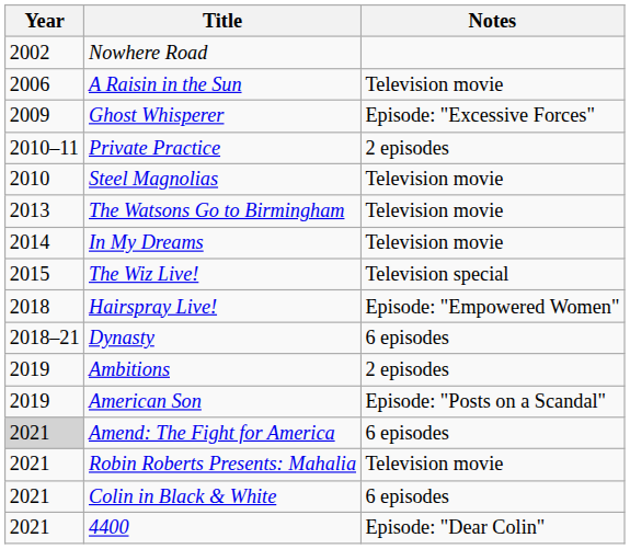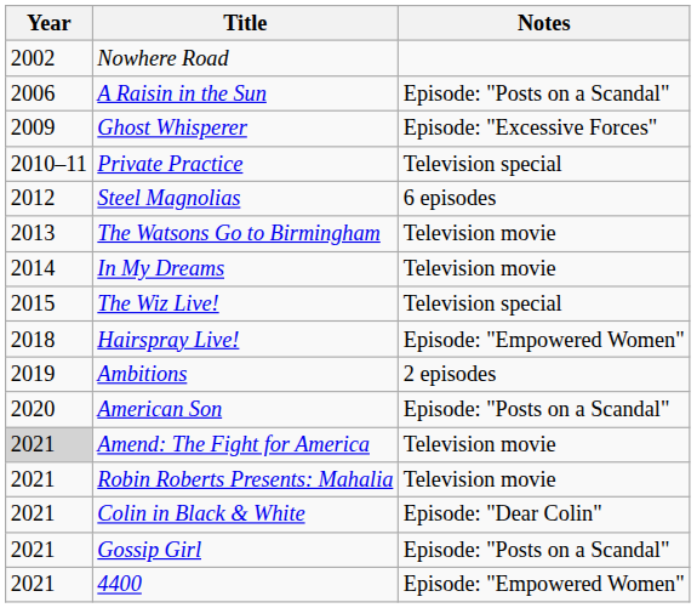 <table class="wikitable">
 <tr>
 <th>Year</th>
 <th>Title</th>
 <th class="unsortable">Notes</th>
 </tr>
 <tr>
 <td>2002</td>
 <td><em>Nowhere Road</em></td>
 <td></td>
 </tr>
 <tr>
 <td>2006</td>
 <td><em><a href='#'>A Raisin in the Sun</a></em></td>
-<td>Television movie</td>
+<td>Episode: "Posts on a Scandal"</td>
 </tr>
 <tr>
 <td>2009</td>
 <td><em><a href='#'>Ghost Whisperer</a></em></td>
 <td>Episode: "Excessive Forces"</td>
 </tr>
 <tr>
 <td>2010–11</td>
 <td><em><a href='#'>Private Practice</a></em></td>
-<td>2 episodes</td>
+<td>Television special</td>
 </tr>
 <tr>
-<td>2010</td>
+<td>2012</td>
 <td><em><a href='#'>Steel Magnolias</a></em></td>
-<td>Television movie</td>
+<td>6 episodes</td>
 </tr>
 <tr>
 <td>2013</td>
 <td><em><a href='#'>The Watsons Go to Birmingham</a></em></td>
 <td>Television movie</td>
 </tr>
 <tr>
 <td>2014</td>
 <td><em><a href='#'>In My Dreams</a></em></td>
 <td>Television movie</td>
 </tr>
 <tr>
 <td>2015</td>
 <td><em><a href='#'>The Wiz Live!</a></em></td>
 <td>Television special</td>
 </tr>
 <tr>
 <td>2018</td>
 <td><em><a href='#'>Hairspray Live!</a></em></td>
 <td>Episode: "Empowered Women"</td>
 </tr>
 <tr>
-<td>2018–21</td>
-<td><em><a href='#'>Dynasty</a></em></td>
-<td>6 episodes</td>
-</tr>
-<tr>
 <td>2019</td>
 <td><a href='#'><em>Ambitions</em></a></td>
 <td>2 episodes</td>
 </tr>
 <tr>
-<td>2019</td>
+<td>2020</td>
 <td><em><a href='#'>American Son</a></em></td>
 <td>Episode: "Posts on a Scandal"</td>
 </tr>
 <tr>
 <td style="background: lightgrey;">2021</td>
 <td><em><a href='#'>Amend: The Fight for America</a></em></td>
-<td>6 episodes</td>
+<td>Television movie</td>
 </tr>
 <tr>
 <td>2021</td>
 <td><em><a href='#'>Robin Roberts Presents: Mahalia</a></em></td>
 <td>Television movie</td>
 </tr>
 <tr>
 <td>2021</td>
 <td><em><a href='#'>Colin in Black & White</a></em></td>
-<td>6 episodes</td>
+<td>Episode: "Dear Colin"</td>
+</tr>
+<tr>
+<td>2021</td>
+<td><em><a href='#'>Gossip Girl</a></em></td>
+<td>Episode: "Posts on a Scandal"</td>
 </tr>
 <tr>
 <td>2021</td>
 <td><em><a href='#'>4400</a></em></td>
-<td>Episode: "Dear Colin"</td>
+<td>Episode: "Empowered Women"</td>
 </tr>
 </table>
